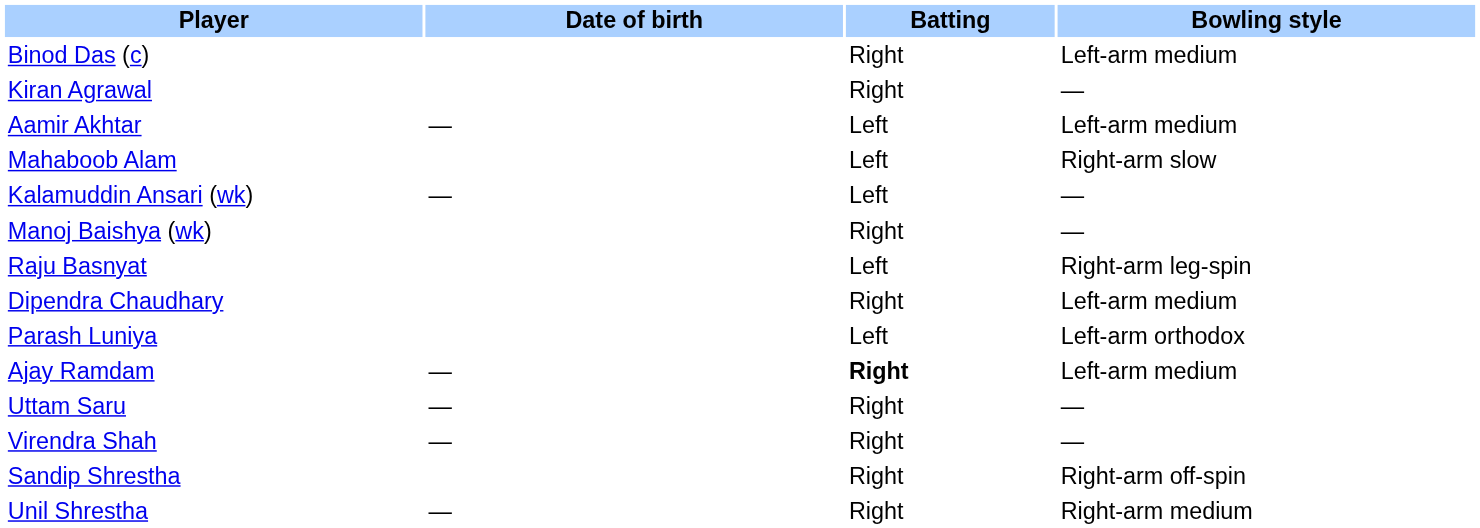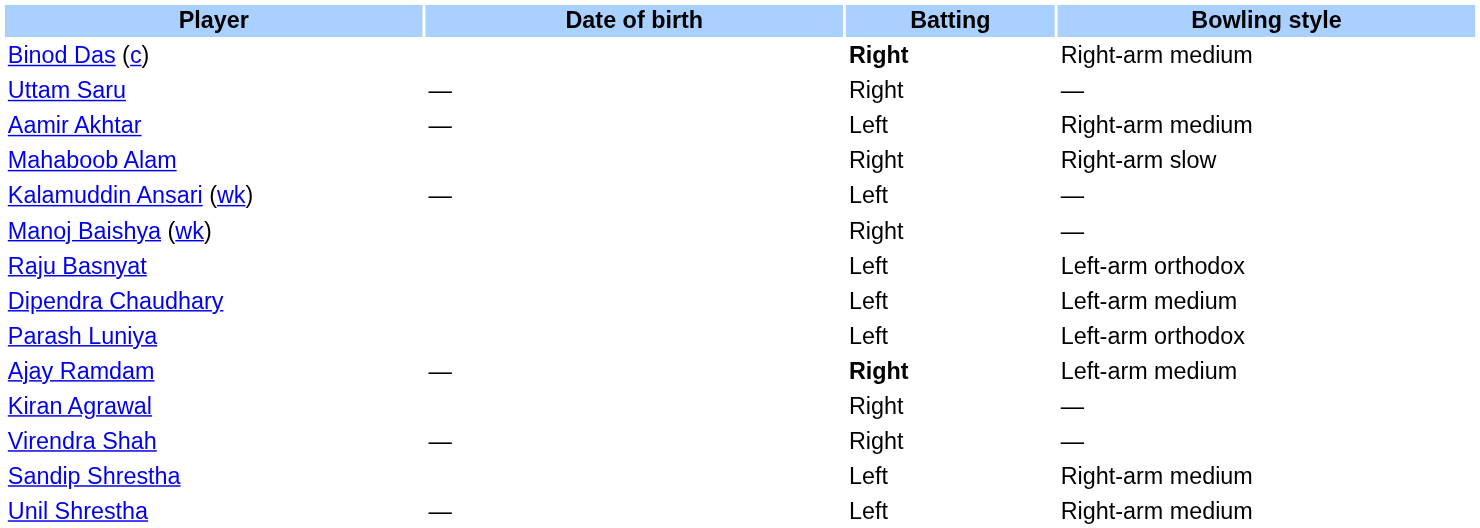 <table class="sortable" style="width:80%;" border="0" cellspacing="2" cellpadding="2">
 <tr style="background:#aad0ff;">
 <th width=20%>Player</th>
 <th width=20%>Date of birth</th>
 <th width=10%>Batting</th>
 <th width=20%>Bowling style</th>
 </tr>
 <tr>
 <td><a href='#'>Binod Das</a> (<a href='#'>c</a>)</td>
 <td></td>
-<td>Right</td>
-<td>Left-arm medium</td>
+<td><strong>Right</strong></td>
+<td>Right-arm medium</td>
 </tr>
 <tr>
-<td><a href='#'>Kiran Agrawal</a></td>
-<td></td>
+<td><a href='#'>Uttam Saru</a></td>
+<td>—</td>
 <td>Right</td>
 <td>—</td>
 </tr>
 <tr>
 <td><a href='#'>Aamir Akhtar</a></td>
 <td>—</td>
 <td>Left</td>
-<td>Left-arm medium</td>
+<td>Right-arm medium</td>
 </tr>
 <tr>
 <td><a href='#'>Mahaboob Alam</a></td>
 <td></td>
-<td>Left</td>
+<td>Right</td>
 <td>Right-arm slow</td>
 </tr>
 <tr>
 <td><a href='#'>Kalamuddin Ansari</a> (<a href='#'>wk</a>)</td>
 <td>—</td>
 <td>Left</td>
 <td>—</td>
 </tr>
 <tr>
 <td><a href='#'>Manoj Baishya</a> (<a href='#'>wk</a>)</td>
 <td></td>
 <td>Right</td>
 <td>—</td>
 </tr>
 <tr>
 <td><a href='#'>Raju Basnyat</a></td>
 <td></td>
 <td>Left</td>
-<td>Right-arm leg-spin</td>
+<td>Left-arm orthodox</td>
 </tr>
 <tr>
 <td><a href='#'>Dipendra Chaudhary</a></td>
 <td></td>
-<td>Right</td>
+<td>Left</td>
 <td>Left-arm medium</td>
 </tr>
 <tr>
 <td><a href='#'>Parash Luniya</a></td>
 <td></td>
 <td>Left</td>
 <td>Left-arm orthodox</td>
 </tr>
 <tr>
 <td><a href='#'>Ajay Ramdam</a></td>
 <td>—</td>
 <td><strong>Right</strong></td>
 <td>Left-arm medium</td>
 </tr>
 <tr>
-<td><a href='#'>Uttam Saru</a></td>
-<td>—</td>
+<td><a href='#'>Kiran Agrawal</a></td>
+<td></td>
 <td>Right</td>
 <td>—</td>
 </tr>
 <tr>
 <td><a href='#'>Virendra Shah</a></td>
 <td>—</td>
 <td>Right</td>
 <td>—</td>
 </tr>
 <tr>
 <td><a href='#'>Sandip Shrestha</a></td>
 <td></td>
-<td>Right</td>
-<td>Right-arm off-spin</td>
+<td>Left</td>
+<td>Right-arm medium</td>
 </tr>
 <tr>
 <td><a href='#'>Unil Shrestha</a></td>
 <td>—</td>
-<td>Right</td>
+<td>Left</td>
 <td>Right-arm medium</td>
 </tr>
 </table>
